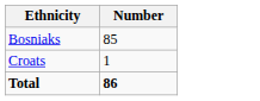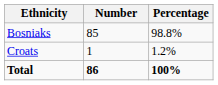 <table class="wikitable">
 <tr>
 <th width="100px">Ethnicity</th>
 <th width="80px">Number</th>
+<th width="80px">Percentage</th>
 </tr>
 <tr>
 <td><a href='#'>Bosniaks</a></td>
 <td>85</td>
+<td>98.8%</td>
 </tr>
 <tr>
 <td><a href='#'>Croats</a></td>
 <td>1</td>
+<td>1.2%</td>
 </tr>
 <tr>
 <td><strong>Total</strong></td>
 <td><strong>86</strong></td>
+<td><strong>100%</strong></td>
 </tr>
 </table>
